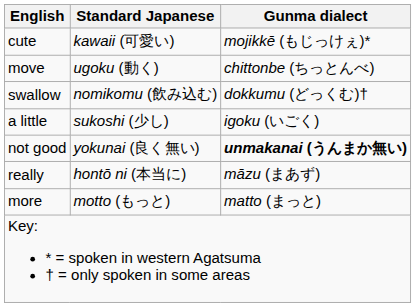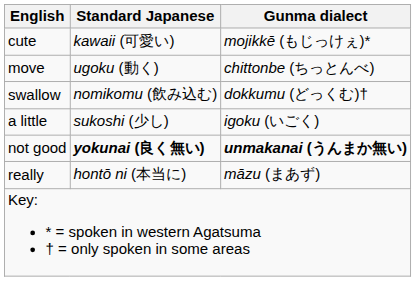 <table class="wikitable">
 <tr>
 <th>English</th>
 <th>Standard Japanese</th>
 <th>Gunma dialect</th>
 </tr>
 <tr>
 <td>cute</td>
 <td><em>kawaii</em> (可愛い)</td>
 <td><em>mojikkē</em> (もじっけぇ)*</td>
 </tr>
 <tr>
 <td>move</td>
 <td><em>ugoku</em> (動く)</td>
 <td><em>chittonbe</em> (ちっとんべ)</td>
 </tr>
 <tr>
 <td>swallow</td>
 <td><em>nomikomu</em> (飲み込む)</td>
 <td><em>dokkumu</em> (どっくむ)†</td>
 </tr>
 <tr>
 <td>a little</td>
 <td><em>sukoshi</em> (少し)</td>
 <td><em>igoku</em> (いごく)</td>
 </tr>
 <tr>
 <td>not good</td>
-<td><em>yokunai</em> (良く無い)</td>
+<td><strong><em>yokunai</em> (良く無い)</strong></td>
 <td><strong><em>unmakanai</em> (うんまか無い)</strong></td>
 </tr>
 <tr>
 <td>really</td>
 <td><em>hontō ni</em> (本当に)</td>
 <td><em>māzu</em> (まあず)</td>
 </tr>
 <tr>
-<td>more</td>
-<td><em>motto</em> (もっと)</td>
-<td><em>matto</em> (まっと)</td>
-</tr>
-<tr>
 <td colspan="3">Key:<br><ul><li>* = spoken in western Agatsuma</li><li>† =  only spoken in some areas</li></ul></td>
 </tr>
 </table>
